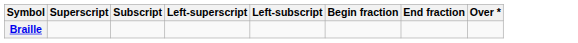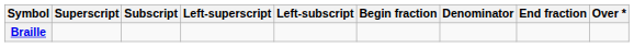 <table class="wikitable" style="text-align:center">
 <tr>
 <th>Symbol</th>
 <th>Superscript</th>
 <th>Subscript</th>
 <th>Left-superscript</th>
 <th>Left-subscript</th>
 <th>Begin fraction</th>
+<th>Denominator</th>
 <th>End fraction</th>
 <th>Over *</th>
 </tr>
 <tr>
 <th><a href='#'>Braille</a></th>
 <td></td>
 <td></td>
 <td></td>
 <td></td>
 <td></td>
 <td></td>
 <td></td>
+<td></td>
 </tr>
 </table>
